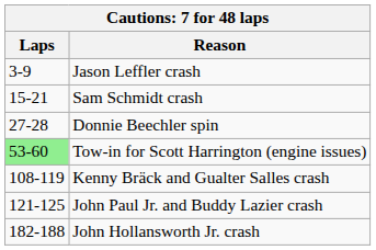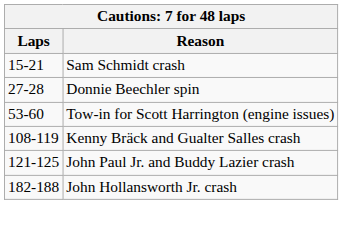 <table class="wikitable">
 <tr>
 <th colspan=2>Cautions: 7 for 48 laps</th>
 </tr>
 <tr>
 <th>Laps</th>
 <th>Reason</th>
-</tr>
-<tr>
-<td>3-9</td>
-<td>Jason Leffler crash</td>
 </tr>
 <tr>
 <td>15-21</td>
 <td>Sam Schmidt crash</td>
 </tr>
 <tr>
 <td>27-28</td>
 <td>Donnie Beechler spin</td>
 </tr>
 <tr>
-<td style="background: lightgreen;">53-60</td>
+<td>53-60</td>
 <td>Tow-in for Scott Harrington (engine issues)</td>
 </tr>
 <tr>
 <td>108-119</td>
 <td>Kenny Bräck and Gualter Salles crash</td>
 </tr>
 <tr>
 <td>121-125</td>
 <td>John Paul Jr. and Buddy Lazier crash</td>
 </tr>
 <tr>
 <td>182-188</td>
 <td>John Hollansworth Jr. crash</td>
 </tr>
 </table>
